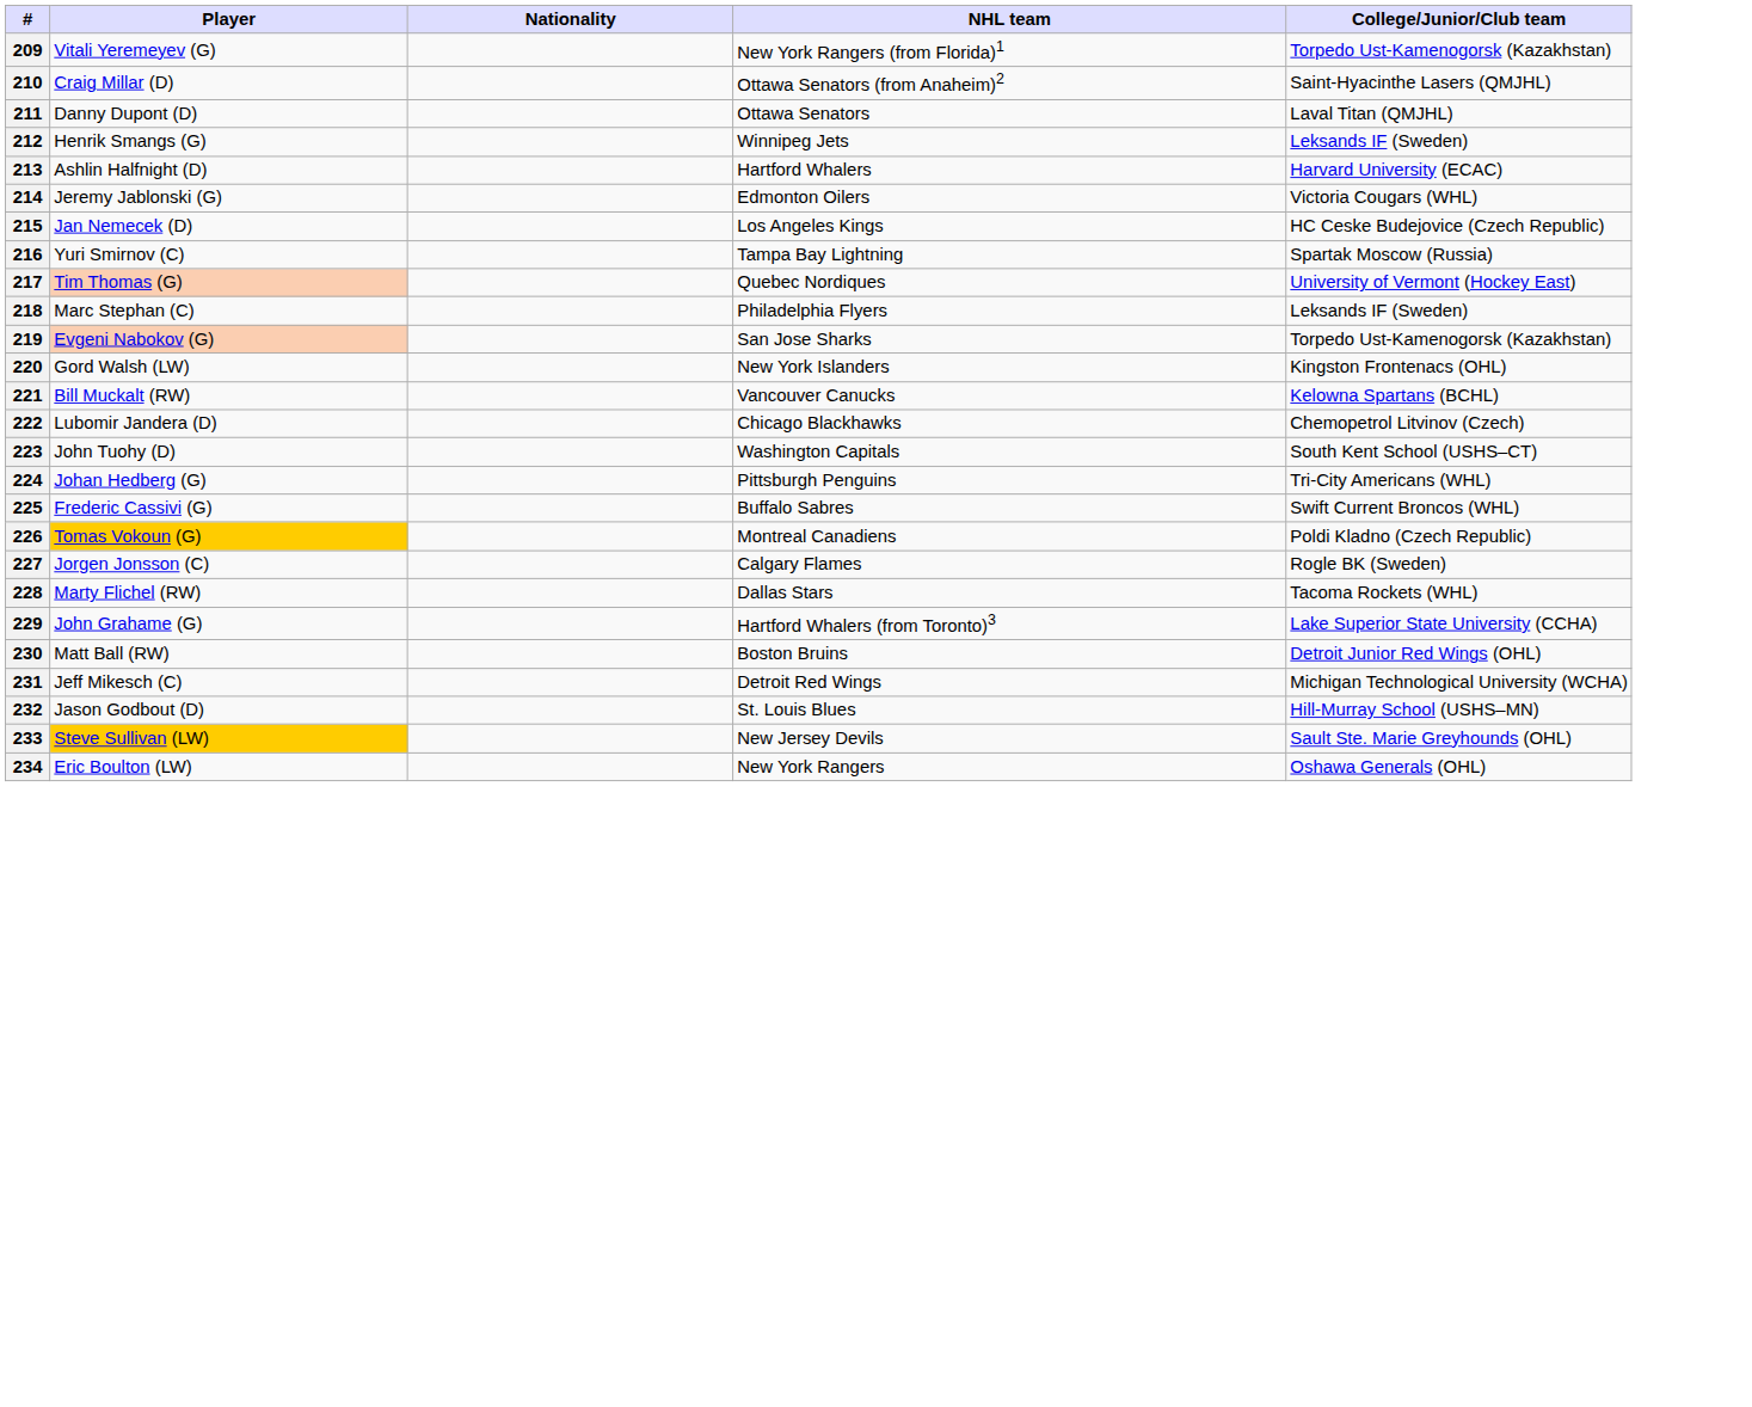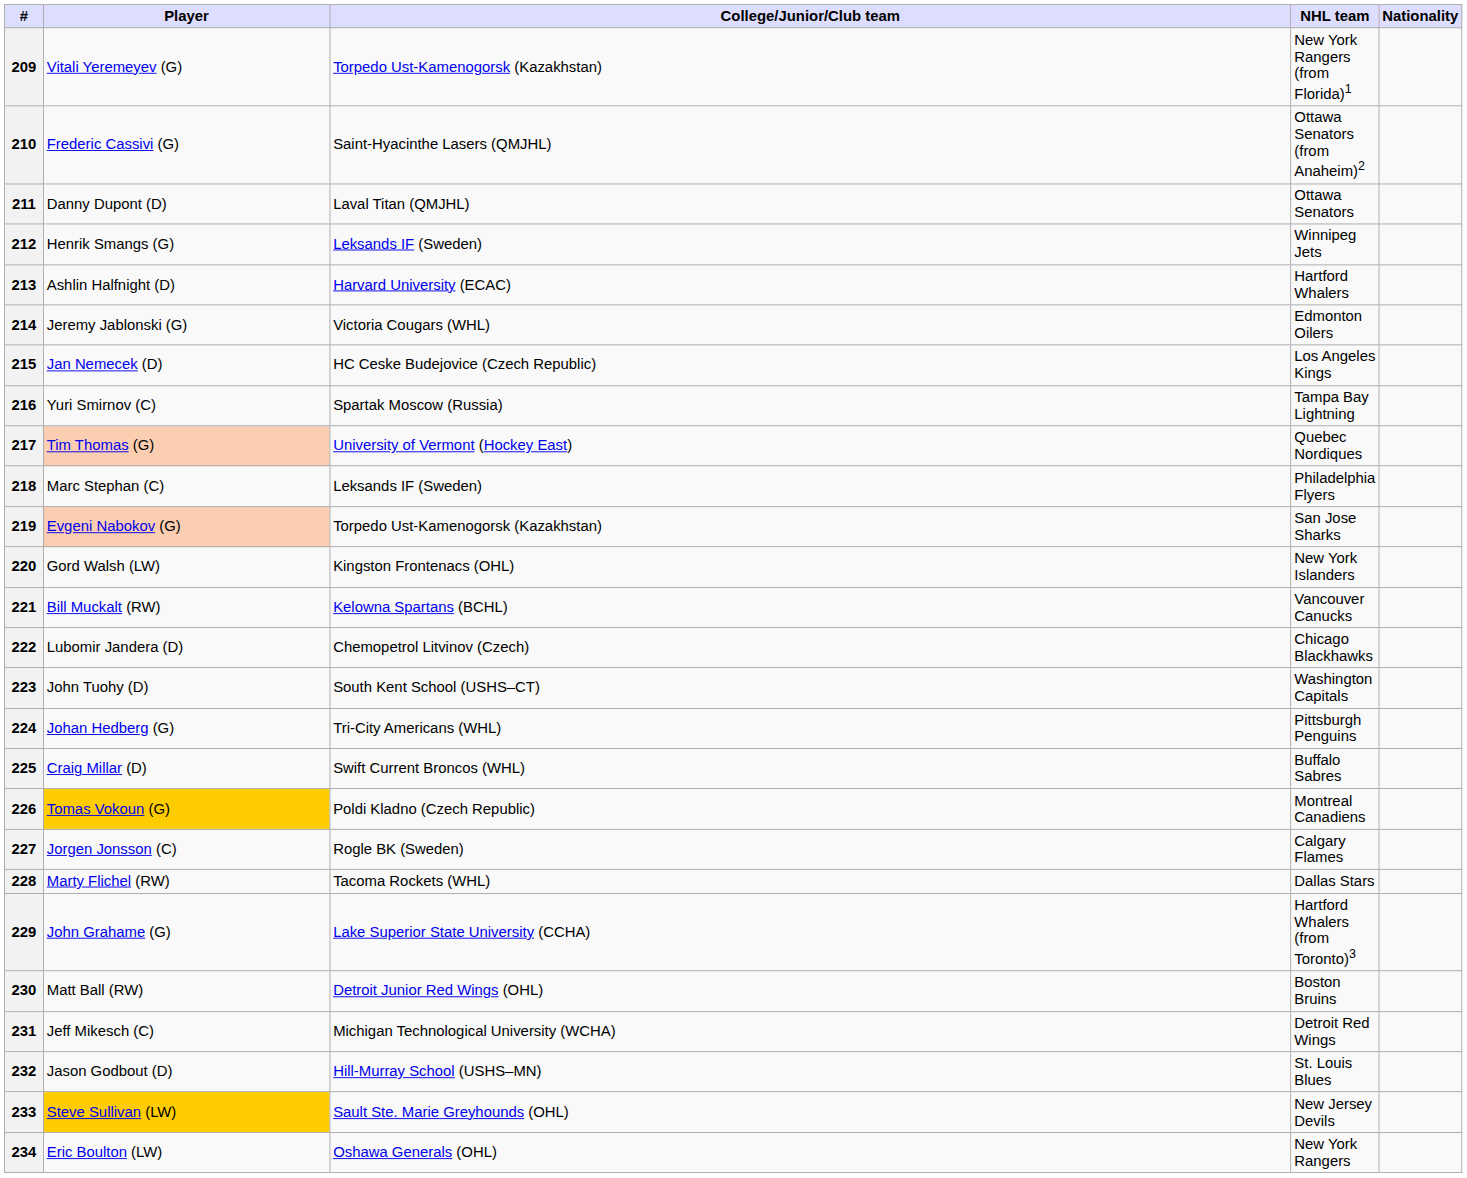 <table class="wikitable">
 <tr>
 <th style="background:#ddf; width:2.75%;">#</th>
 <th style="background:#ddf; width:22.0%;">Player</th>
+<th style="background:#ddf; width:100.0%;">College/Junior/Club team</th>
+<th style="background:#ddf; width:34.0%;">NHL team</th>
 <th style="background:#ddf; width:20.0%;">Nationality</th>
-<th style="background:#ddf; width:34.0%;">NHL team</th>
-<th style="background:#ddf; width:100.0%;">College/Junior/Club team</th>
 </tr>
 <tr>
 <th>209</th>
 <td><a href='#'>Vitali Yeremeyev</a> (G)</td>
+<td><a href='#'>Torpedo Ust-Kamenogorsk</a> (Kazakhstan)</td>
+<td>New York Rangers (from Florida)<sup>1</sup></td>
 <td></td>
-<td>New York Rangers (from Florida)<sup>1</sup></td>
-<td><a href='#'>Torpedo Ust-Kamenogorsk</a> (Kazakhstan)</td>
 </tr>
 <tr>
 <th>210</th>
-<td><a href='#'>Craig Millar</a> (D)</td>
+<td><a href='#'>Frederic Cassivi</a> (G)</td>
+<td>Saint-Hyacinthe Lasers (QMJHL)</td>
+<td>Ottawa Senators (from Anaheim)<sup>2</sup></td>
 <td></td>
-<td>Ottawa Senators (from Anaheim)<sup>2</sup></td>
-<td>Saint-Hyacinthe Lasers (QMJHL)</td>
 </tr>
 <tr>
 <th>211</th>
 <td>Danny Dupont (D)</td>
+<td>Laval Titan (QMJHL)</td>
+<td>Ottawa Senators</td>
 <td></td>
-<td>Ottawa Senators</td>
-<td>Laval Titan (QMJHL)</td>
 </tr>
 <tr>
 <th>212</th>
 <td>Henrik Smangs (G)</td>
+<td><a href='#'>Leksands IF</a> (Sweden)</td>
+<td>Winnipeg Jets</td>
 <td></td>
-<td>Winnipeg Jets</td>
-<td><a href='#'>Leksands IF</a> (Sweden)</td>
 </tr>
 <tr>
 <th>213</th>
 <td>Ashlin Halfnight (D)</td>
+<td><a href='#'>Harvard University</a> (ECAC)</td>
+<td>Hartford Whalers</td>
 <td></td>
-<td>Hartford Whalers</td>
-<td><a href='#'>Harvard University</a> (ECAC)</td>
 </tr>
 <tr>
 <th>214</th>
 <td>Jeremy Jablonski (G)</td>
+<td>Victoria Cougars (WHL)</td>
+<td>Edmonton Oilers</td>
 <td></td>
-<td>Edmonton Oilers</td>
-<td>Victoria Cougars (WHL)</td>
 </tr>
 <tr>
 <th>215</th>
 <td><a href='#'>Jan Nemecek</a> (D)</td>
+<td>HC Ceske Budejovice (Czech Republic)</td>
+<td>Los Angeles Kings</td>
 <td></td>
-<td>Los Angeles Kings</td>
-<td>HC Ceske Budejovice (Czech Republic)</td>
 </tr>
 <tr>
 <th>216</th>
 <td>Yuri Smirnov (C)</td>
+<td>Spartak Moscow (Russia)</td>
+<td>Tampa Bay Lightning</td>
 <td></td>
-<td>Tampa Bay Lightning</td>
-<td>Spartak Moscow (Russia)</td>
 </tr>
 <tr>
 <th>217</th>
 <td bgcolor="#FBCEB1"><a href='#'>Tim Thomas</a> (G)</td>
+<td><a href='#'>University of Vermont</a> (<a href='#'>Hockey East</a>)</td>
+<td>Quebec Nordiques</td>
 <td></td>
-<td>Quebec Nordiques</td>
-<td><a href='#'>University of Vermont</a> (<a href='#'>Hockey East</a>)</td>
 </tr>
 <tr>
 <th>218</th>
 <td>Marc Stephan (C)</td>
+<td>Leksands IF (Sweden)</td>
+<td>Philadelphia Flyers</td>
 <td></td>
-<td>Philadelphia Flyers</td>
-<td>Leksands IF (Sweden)</td>
 </tr>
 <tr>
 <th>219</th>
 <td bgcolor="#FBCEB1"><a href='#'>Evgeni Nabokov</a> (G)</td>
+<td>Torpedo Ust-Kamenogorsk (Kazakhstan)</td>
+<td>San Jose Sharks</td>
 <td></td>
-<td>San Jose Sharks</td>
-<td>Torpedo Ust-Kamenogorsk (Kazakhstan)</td>
 </tr>
 <tr>
 <th>220</th>
 <td>Gord Walsh (LW)</td>
+<td>Kingston Frontenacs (OHL)</td>
+<td>New York Islanders</td>
 <td></td>
-<td>New York Islanders</td>
-<td>Kingston Frontenacs (OHL)</td>
 </tr>
 <tr>
 <th>221</th>
 <td><a href='#'>Bill Muckalt</a> (RW)</td>
+<td><a href='#'>Kelowna Spartans</a> (BCHL)</td>
+<td>Vancouver Canucks</td>
 <td></td>
-<td>Vancouver Canucks</td>
-<td><a href='#'>Kelowna Spartans</a> (BCHL)</td>
 </tr>
 <tr>
 <th>222</th>
 <td>Lubomir Jandera (D)</td>
+<td>Chemopetrol Litvinov (Czech)</td>
+<td>Chicago Blackhawks</td>
 <td></td>
-<td>Chicago Blackhawks</td>
-<td>Chemopetrol Litvinov (Czech)</td>
 </tr>
 <tr>
 <th>223</th>
 <td>John Tuohy (D)</td>
+<td>South Kent School (USHS–CT)</td>
+<td>Washington Capitals</td>
 <td></td>
-<td>Washington Capitals</td>
-<td>South Kent School (USHS–CT)</td>
 </tr>
 <tr>
 <th>224</th>
 <td><a href='#'>Johan Hedberg</a> (G)</td>
+<td>Tri-City Americans (WHL)</td>
+<td>Pittsburgh Penguins</td>
 <td></td>
-<td>Pittsburgh Penguins</td>
-<td>Tri-City Americans (WHL)</td>
 </tr>
 <tr>
 <th>225</th>
-<td><a href='#'>Frederic Cassivi</a> (G)</td>
+<td><a href='#'>Craig Millar</a> (D)</td>
+<td>Swift Current Broncos (WHL)</td>
+<td>Buffalo Sabres</td>
 <td></td>
-<td>Buffalo Sabres</td>
-<td>Swift Current Broncos (WHL)</td>
 </tr>
 <tr>
 <th>226</th>
 <td bgcolor="#FFCC00"><a href='#'>Tomas Vokoun</a> (G)</td>
+<td>Poldi Kladno (Czech Republic)</td>
+<td>Montreal Canadiens</td>
 <td></td>
-<td>Montreal Canadiens</td>
-<td>Poldi Kladno (Czech Republic)</td>
 </tr>
 <tr>
 <th>227</th>
 <td><a href='#'>Jorgen Jonsson</a> (C)</td>
+<td>Rogle BK (Sweden)</td>
+<td>Calgary Flames</td>
 <td></td>
-<td>Calgary Flames</td>
-<td>Rogle BK (Sweden)</td>
 </tr>
 <tr>
 <th>228</th>
 <td><a href='#'>Marty Flichel</a> (RW)</td>
+<td>Tacoma Rockets (WHL)</td>
+<td>Dallas Stars</td>
 <td></td>
-<td>Dallas Stars</td>
-<td>Tacoma Rockets (WHL)</td>
 </tr>
 <tr>
 <th>229</th>
 <td><a href='#'>John Grahame</a> (G)</td>
+<td><a href='#'>Lake Superior State University</a> (CCHA)</td>
+<td>Hartford Whalers (from Toronto)<sup>3</sup></td>
 <td></td>
-<td>Hartford Whalers (from Toronto)<sup>3</sup></td>
-<td><a href='#'>Lake Superior State University</a> (CCHA)</td>
 </tr>
 <tr>
 <th>230</th>
 <td>Matt Ball (RW)</td>
+<td><a href='#'>Detroit Junior Red Wings</a> (OHL)</td>
+<td>Boston Bruins</td>
 <td></td>
-<td>Boston Bruins</td>
-<td><a href='#'>Detroit Junior Red Wings</a> (OHL)</td>
 </tr>
 <tr>
 <th>231</th>
 <td>Jeff Mikesch (C)</td>
+<td>Michigan Technological University (WCHA)</td>
+<td>Detroit Red Wings</td>
 <td></td>
-<td>Detroit Red Wings</td>
-<td>Michigan Technological University (WCHA)</td>
 </tr>
 <tr>
 <th>232</th>
 <td>Jason Godbout (D)</td>
+<td><a href='#'>Hill-Murray School</a> (USHS–MN)</td>
+<td>St. Louis Blues</td>
 <td></td>
-<td>St. Louis Blues</td>
-<td><a href='#'>Hill-Murray School</a> (USHS–MN)</td>
 </tr>
 <tr>
 <th>233</th>
 <td bgcolor="#FFCC00"><a href='#'>Steve Sullivan</a> (LW)</td>
+<td><a href='#'>Sault Ste. Marie Greyhounds</a> (OHL)</td>
+<td>New Jersey Devils</td>
 <td></td>
-<td>New Jersey Devils</td>
-<td><a href='#'>Sault Ste. Marie Greyhounds</a> (OHL)</td>
 </tr>
 <tr>
 <th>234</th>
 <td><a href='#'>Eric Boulton</a> (LW)</td>
+<td><a href='#'>Oshawa Generals</a> (OHL)</td>
+<td>New York Rangers</td>
 <td></td>
-<td>New York Rangers</td>
-<td><a href='#'>Oshawa Generals</a> (OHL)</td>
 </tr>
 </table>
